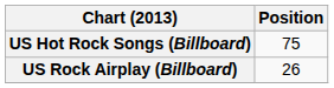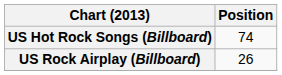 <table class="wikitable plainrowheaders sortable">
 <tr>
 <th>Chart (2013)</th>
 <th>Position</th>
 </tr>
 <tr>
 <th scope="row">US Hot Rock Songs (<em>Billboard</em>)</th>
-<td style="text-align:center;">75</td>
+<td style="text-align:center;">74</td>
 </tr>
 <tr>
 <th scope="row">US Rock Airplay (<em>Billboard</em>)</th>
 <td style="text-align:center;">26</td>
 </tr>
 <tr>
 </tr>
 </table>
